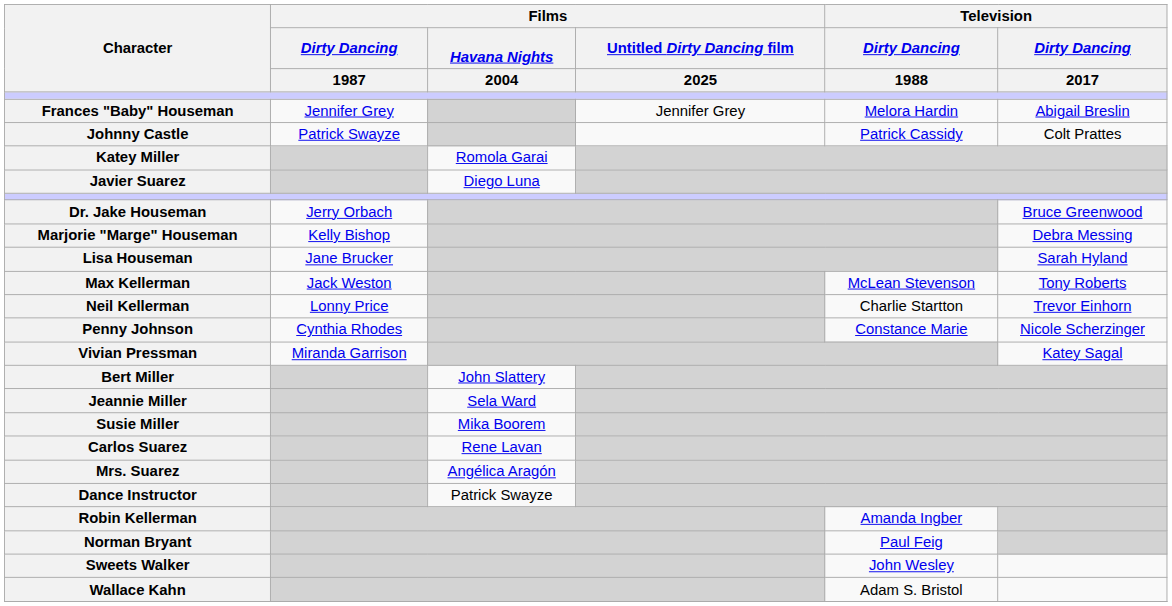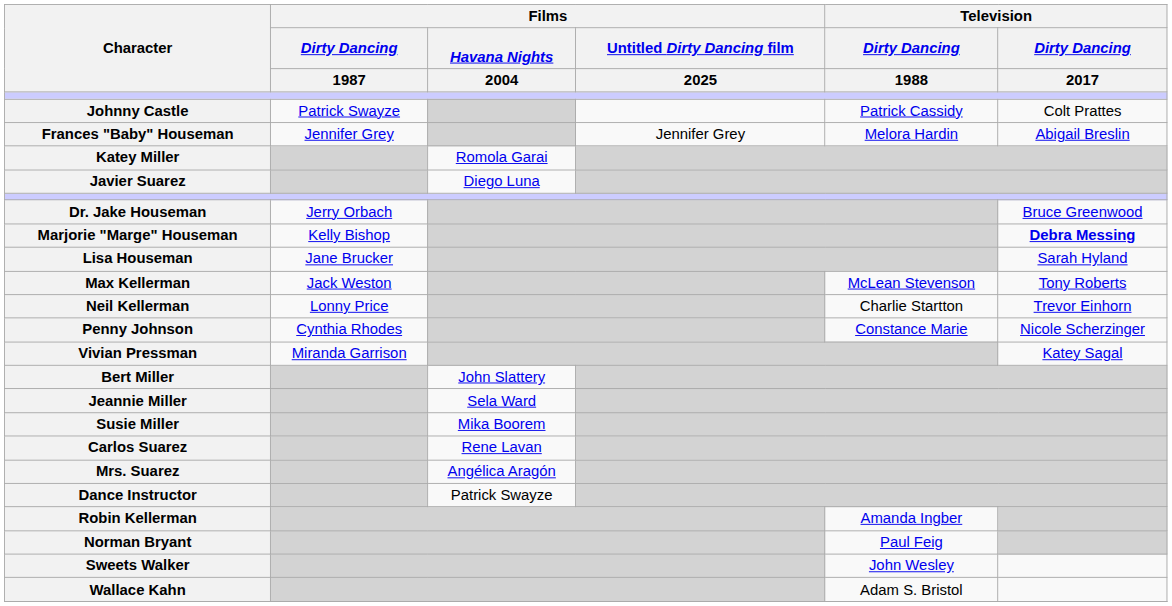 <table class="wikitable" style="text-align:center; width:99%;">
 <tr>
 <th rowspan="3">Character</th>
 <th colspan="3" style="text-align:center;">Films</th>
 <th colspan="2" style="text-align:center;">Television</th>
 </tr>
 <tr>
 <th style="text-align:center;"><em><a href='#'>Dirty Dancing</a></em></th>
 <th style="text-align:center;"><em><a href='#'><br>Havana Nights</a></em></th>
 <th style="text-align:center;"><a href='#'>Untitled <em>Dirty Dancing</em> film</a></th>
 <th style="text-align:center;"><em><a href='#'>Dirty Dancing</a></em></th>
 <th style="text-align:center;"><em><a href='#'>Dirty Dancing</a></em></th>
 </tr>
 <tr>
 <th>1987</th>
 <th>2004</th>
 <th>2025</th>
 <th>1988</th>
 <th>2017</th>
 </tr>
 <tr>
 <th style="background-color:#ccccff;" colspan="6"></th>
 </tr>
 <tr>
+<th>Johnny Castle</th>
+<td><a href='#'>Patrick Swayze</a></td>
+<td style="background:lightgrey;"></td>
+<td></td>
+<td><a href='#'>Patrick Cassidy</a></td>
+<td>Colt Prattes</td>
+</tr>
+<tr>
 <th>Frances "Baby" Houseman</th>
 <td><a href='#'>Jennifer Grey</a></td>
 <td style="background:lightgrey;"></td>
 <td>Jennifer Grey</td>
 <td><a href='#'>Melora Hardin</a></td>
 <td><a href='#'>Abigail Breslin</a></td>
-</tr>
-<tr>
-<th>Johnny Castle</th>
-<td><a href='#'>Patrick Swayze</a></td>
-<td style="background:lightgrey;"></td>
-<td></td>
-<td><a href='#'>Patrick Cassidy</a></td>
-<td>Colt Prattes</td>
 </tr>
 <tr>
 <th>Katey Miller</th>
 <td style="background:lightgrey;"></td>
 <td><a href='#'>Romola Garai</a></td>
 <td colspan="3" style="background:lightgrey;"></td>
 </tr>
 <tr>
 <th>Javier Suarez</th>
 <td style="background:lightgrey;"></td>
 <td><a href='#'>Diego Luna</a></td>
 <td colspan="3" style="background:lightgrey;"></td>
 </tr>
 <tr>
 <th style="background-color:#ccccff;" colspan="6"></th>
 </tr>
 <tr>
 <th>Dr. Jake Houseman</th>
 <td><a href='#'>Jerry Orbach</a></td>
 <td colspan="3" style="background:lightgrey;"></td>
 <td><a href='#'>Bruce Greenwood</a></td>
 </tr>
 <tr>
 <th>Marjorie "Marge" Houseman</th>
 <td><a href='#'>Kelly Bishop</a></td>
 <td colspan="3" style="background:lightgrey;"></td>
-<td><a href='#'>Debra Messing</a></td>
+<td><strong><a href='#'>Debra Messing</a></strong></td>
 </tr>
 <tr>
 <th>Lisa Houseman</th>
 <td><a href='#'>Jane Brucker</a></td>
 <td colspan="3" style="background:lightgrey;"></td>
 <td><a href='#'>Sarah Hyland</a></td>
 </tr>
 <tr>
 <th>Max Kellerman</th>
 <td><a href='#'>Jack Weston</a></td>
 <td colspan="2" style="background:lightgrey;"></td>
 <td><a href='#'>McLean Stevenson</a></td>
 <td><a href='#'>Tony Roberts</a></td>
 </tr>
 <tr>
 <th>Neil Kellerman</th>
 <td><a href='#'>Lonny Price</a></td>
 <td colspan="2" style="background:lightgrey;"></td>
 <td>Charlie Startton</td>
 <td><a href='#'>Trevor Einhorn</a></td>
 </tr>
 <tr>
 <th>Penny Johnson</th>
 <td><a href='#'>Cynthia Rhodes</a></td>
 <td colspan="2" style="background:lightgrey;"></td>
 <td><a href='#'>Constance Marie</a></td>
 <td><a href='#'>Nicole Scherzinger</a></td>
 </tr>
 <tr>
 <th>Vivian Pressman</th>
 <td><a href='#'>Miranda Garrison</a></td>
 <td colspan="3" style="background:lightgrey;"></td>
 <td><a href='#'>Katey Sagal</a></td>
 </tr>
 <tr>
 <th>Bert Miller</th>
 <td style="background:lightgrey;"></td>
 <td><a href='#'>John Slattery</a></td>
 <td colspan="3" style="background:lightgrey;"></td>
 </tr>
 <tr>
 <th>Jeannie Miller</th>
 <td style="background:lightgrey;"></td>
 <td><a href='#'>Sela Ward</a></td>
 <td colspan="3" style="background:lightgrey;"></td>
 </tr>
 <tr>
 <th>Susie Miller</th>
 <td style="background:lightgrey;"></td>
 <td><a href='#'>Mika Boorem</a></td>
 <td colspan="3" style="background:lightgrey;"></td>
 </tr>
 <tr>
 <th>Carlos Suarez</th>
 <td style="background:lightgrey;"></td>
 <td><a href='#'>Rene Lavan</a></td>
 <td colspan="3" style="background:lightgrey;"></td>
 </tr>
 <tr>
 <th>Mrs. Suarez</th>
 <td style="background:lightgrey;"></td>
 <td><a href='#'>Angélica Aragón</a></td>
 <td colspan="3" style="background:lightgrey;"></td>
 </tr>
 <tr>
 <th>Dance Instructor</th>
 <td style="background:lightgrey;"></td>
 <td>Patrick Swayze</td>
 <td colspan="3" style="background:lightgrey;"></td>
 </tr>
 <tr>
 <th>Robin Kellerman</th>
 <td colspan="3" style="background:lightgrey;"></td>
 <td><a href='#'>Amanda Ingber</a></td>
 <td style="background:lightgrey;"></td>
 </tr>
 <tr>
 <th>Norman Bryant</th>
 <td colspan="3" style="background:lightgrey;"></td>
 <td><a href='#'>Paul Feig</a></td>
 <td style="background:lightgrey;"></td>
 </tr>
 <tr>
 <th>Sweets Walker</th>
 <td colspan="3" style="background:lightgrey;"></td>
 <td><a href='#'>John Wesley</a></td>
 <td></td>
 </tr>
 <tr>
 <th>Wallace Kahn</th>
 <td colspan="3" style="background:lightgrey;"></td>
 <td>Adam S. Bristol</td>
 <td></td>
 </tr>
 <tr>
 </tr>
 </table>
